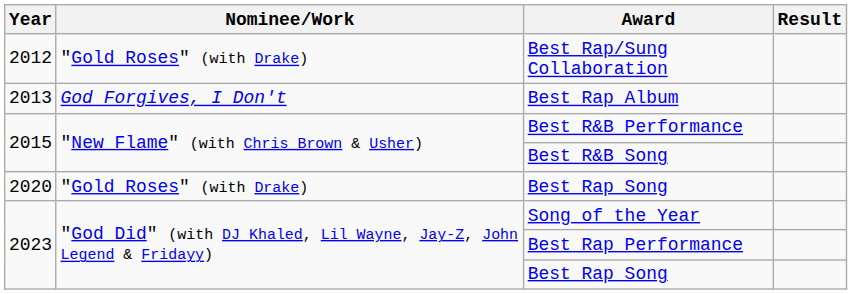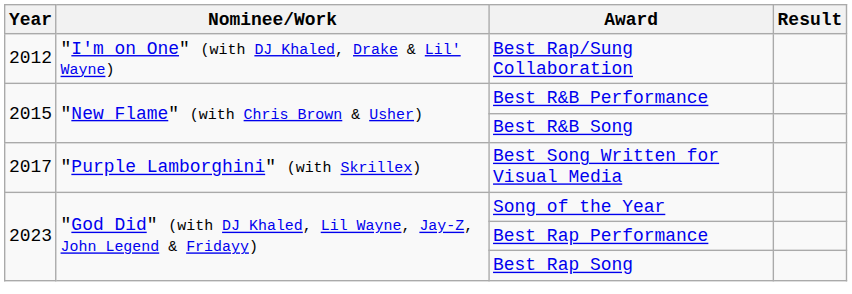 <table class="wikitable">
 <tr>
 <th>Year</th>
 <th>Nominee/Work</th>
 <th>Award</th>
 <th>Result</th>
 </tr>
 <tr>
 <td>2012</td>
-<td>"<a href='#'>Gold Roses</a>" <small>(with <a href='#'>Drake</a>)</small></td>
+<td>"<a href='#'>I'm on One</a>" <small>(with <a href='#'>DJ Khaled</a>, <a href='#'>Drake</a> & <a href='#'>Lil' Wayne</a>)</small></td>
 <td><a href='#'>Best Rap/Sung Collaboration</a></td>
-<td></td>
-</tr>
-<tr>
-<td>2013</td>
-<td><em><a href='#'>God Forgives, I Don't</a></em></td>
-<td><a href='#'>Best Rap Album</a></td>
 <td></td>
 </tr>
 <tr>
 <td rowspan="2">2015</td>
 <td rowspan="2">"<a href='#'>New Flame</a>" <small>(with <a href='#'>Chris Brown</a> & <a href='#'>Usher</a>)</small></td>
 <td><a href='#'>Best R&B Performance</a></td>
 <td></td>
 </tr>
 <tr>
 <td><a href='#'>Best R&B Song</a></td>
 <td></td>
 </tr>
 <tr>
-<td>2020</td>
-<td>"<a href='#'>Gold Roses</a>" <small>(with <a href='#'>Drake</a>)</small></td>
-<td><a href='#'>Best Rap Song</a></td>
+<td>2017</td>
+<td>"<a href='#'>Purple Lamborghini</a>" <small>(with <a href='#'>Skrillex</a>)</small></td>
+<td><a href='#'>Best Song Written for Visual Media</a></td>
 <td></td>
 </tr>
 <tr>
 <td rowspan="3">2023</td>
 <td rowspan="3">"<a href='#'>God Did</a>" <small>(with <a href='#'>DJ Khaled</a>, <a href='#'>Lil Wayne</a>, <a href='#'>Jay-Z</a>, <a href='#'>John Legend</a> & <a href='#'>Fridayy</a>)</small></td>
 <td><a href='#'>Song of the Year</a></td>
 <td></td>
 </tr>
 <tr>
 <td><a href='#'>Best Rap Performance</a></td>
 <td></td>
 </tr>
 <tr>
 <td><a href='#'>Best Rap Song</a></td>
 <td></td>
 </tr>
 </table>
